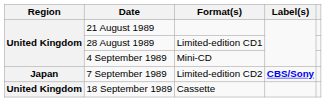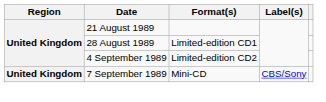 <table class="wikitable plainrowheaders">
 <tr>
 <th scope="col">Region</th>
 <th scope="col">Date</th>
 <th scope="col">Format(s)</th>
 <th scope="col">Label(s)</th>
 <th scope="col"></th>
 </tr>
 <tr>
 <th scope="row" rowspan="3">United Kingdom</th>
 <td>21 August 1989</td>
 <td></td>
 <td rowspan="3"></td>
 <td></td>
 </tr>
 <tr>
 <td>28 August 1989</td>
 <td>Limited-edition CD1</td>
 <td></td>
 </tr>
 <tr>
 <td>4 September 1989</td>
-<td>Mini-CD</td>
-<td></td>
-</tr>
-<tr>
-<th scope="row">Japan</th>
-<td>7 September 1989</td>
 <td>Limited-edition CD2</td>
-<td><strong><a href='#'>CBS/Sony</a></strong></td>
 <td></td>
 </tr>
 <tr>
 <th scope="row">United Kingdom</th>
-<td>18 September 1989</td>
-<td>Cassette</td>
-<td></td>
+<td>7 September 1989</td>
+<td>Mini-CD</td>
+<td><a href='#'>CBS/Sony</a></td>
 <td></td>
 </tr>
 </table>
